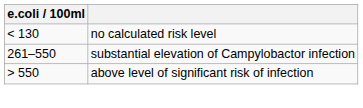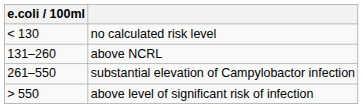 <table class="wikitable">
 <tr>
 <th>e.coli / 100ml</th>
 <th></th>
 </tr>
 <tr>
 <td>< 130</td>
 <td>no calculated risk level</td>
 </tr>
 <tr>
+<td>131–260</td>
+<td>above NCRL</td>
+</tr>
+<tr>
 <td>261–550</td>
 <td>substantial elevation of Campylobactor infection</td>
 </tr>
 <tr>
 <td>> 550</td>
 <td>above level of significant risk of infection</td>
 </tr>
 </table>
